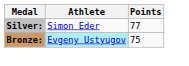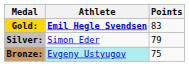 <table class="wikitable">
 <tr>
 <th><strong>Medal</strong></th>
 <th><strong>Athlete</strong></th>
 <th><strong>Points</strong></th>
 </tr>
 <tr>
+<td style="text-align:center;background-color:gold;"><strong>Gold:</strong></td>
+<td> <strong><a href='#'>Emil Hegle Svendsen</a></strong></td>
+<td>83</td>
+</tr>
+<tr>
 <td style="text-align:center;background-color:silver;"><strong>Silver:</strong></td>
 <td> <a href='#'>Simon Eder</a></td>
-<td>77</td>
+<td>79</td>
 </tr>
 <tr>
 <td style="text-align:center;background-color:#CC9966;"><strong>Bronze:</strong></td>
 <td style="background: paleturquoise;"> <a href='#'>Evgeny Ustyugov</a></td>
 <td>75</td>
 </tr>
 </table>
